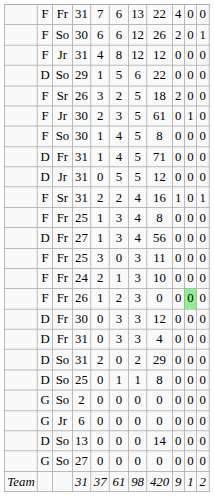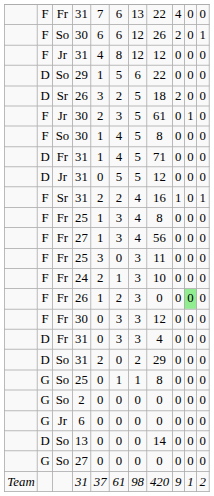 <table class="wikitable sortable" style="text-align:center">
 <tr>
 </tr>
 <tr>
 <td align=left></td>
 <td>F</td>
 <td>Fr</td>
 <td>31</td>
 <td>7</td>
 <td>6</td>
 <td>13</td>
 <td>22</td>
 <td>4</td>
 <td>0</td>
 <td>0</td>
 </tr>
 <tr>
 <td align=left></td>
 <td>F</td>
 <td>So</td>
 <td>30</td>
 <td>6</td>
 <td>6</td>
 <td>12</td>
 <td>26</td>
 <td>2</td>
 <td>0</td>
 <td>1</td>
 </tr>
 <tr>
 <td align=left></td>
 <td>F</td>
 <td>Jr</td>
 <td>31</td>
 <td>4</td>
 <td>8</td>
 <td>12</td>
 <td>12</td>
 <td>0</td>
 <td>0</td>
 <td>0</td>
 </tr>
 <tr>
 <td align=left></td>
 <td>D</td>
 <td>So</td>
 <td>29</td>
 <td>1</td>
 <td>5</td>
 <td>6</td>
 <td>22</td>
 <td>0</td>
 <td>0</td>
 <td>0</td>
 </tr>
 <tr>
 <td align=left></td>
-<td>F</td>
+<td>D</td>
 <td>Sr</td>
 <td>26</td>
 <td>3</td>
 <td>2</td>
 <td>5</td>
 <td>18</td>
 <td>2</td>
 <td>0</td>
 <td>0</td>
 </tr>
 <tr>
 <td align=left></td>
 <td>F</td>
 <td>Jr</td>
 <td>30</td>
 <td>2</td>
 <td>3</td>
 <td>5</td>
 <td>61</td>
 <td>0</td>
 <td>1</td>
 <td>0</td>
 </tr>
 <tr>
 <td align=left></td>
 <td>F</td>
 <td>So</td>
 <td>30</td>
 <td>1</td>
 <td>4</td>
 <td>5</td>
 <td>8</td>
 <td>0</td>
 <td>0</td>
 <td>0</td>
 </tr>
 <tr>
 <td align=left></td>
 <td>D</td>
 <td>Fr</td>
 <td>31</td>
 <td>1</td>
 <td>4</td>
 <td>5</td>
 <td>71</td>
 <td>0</td>
 <td>0</td>
 <td>0</td>
 </tr>
 <tr>
 <td align=left></td>
 <td>D</td>
 <td>Jr</td>
 <td>31</td>
 <td>0</td>
 <td>5</td>
 <td>5</td>
 <td>12</td>
 <td>0</td>
 <td>0</td>
 <td>0</td>
 </tr>
 <tr>
 <td align=left></td>
 <td>F</td>
 <td>Sr</td>
 <td>31</td>
 <td>2</td>
 <td>2</td>
 <td>4</td>
 <td>16</td>
 <td>1</td>
 <td>0</td>
 <td>1</td>
 </tr>
 <tr>
 <td align=left></td>
 <td>F</td>
 <td>Fr</td>
 <td>25</td>
 <td>1</td>
 <td>3</td>
 <td>4</td>
 <td>8</td>
 <td>0</td>
 <td>0</td>
 <td>0</td>
 </tr>
 <tr>
 <td align=left></td>
-<td>D</td>
+<td>F</td>
 <td>Fr</td>
 <td>27</td>
 <td>1</td>
 <td>3</td>
 <td>4</td>
 <td>56</td>
 <td>0</td>
 <td>0</td>
 <td>0</td>
 </tr>
 <tr>
 <td align=left></td>
 <td>F</td>
 <td>Fr</td>
 <td>25</td>
 <td>3</td>
 <td>0</td>
 <td>3</td>
 <td>11</td>
 <td>0</td>
 <td>0</td>
 <td>0</td>
 </tr>
 <tr>
 <td align=left></td>
 <td>F</td>
 <td>Fr</td>
 <td>24</td>
 <td>2</td>
 <td>1</td>
 <td>3</td>
 <td>10</td>
 <td>0</td>
 <td>0</td>
 <td>0</td>
 </tr>
 <tr>
 <td align=left></td>
 <td>F</td>
 <td>Fr</td>
 <td>26</td>
 <td>1</td>
 <td>2</td>
 <td>3</td>
 <td>0</td>
 <td>0</td>
 <td style="background: lightgreen;">0</td>
 <td>0</td>
 </tr>
 <tr>
 <td align=left></td>
-<td>D</td>
+<td>F</td>
 <td>Fr</td>
 <td>30</td>
 <td>0</td>
 <td>3</td>
 <td>3</td>
 <td>12</td>
 <td>0</td>
 <td>0</td>
 <td>0</td>
 </tr>
 <tr>
 <td align=left></td>
 <td>D</td>
 <td>Fr</td>
 <td>31</td>
 <td>0</td>
 <td>3</td>
 <td>3</td>
 <td>4</td>
 <td>0</td>
 <td>0</td>
 <td>0</td>
 </tr>
 <tr>
 <td align=left></td>
 <td>D</td>
 <td>So</td>
 <td>31</td>
 <td>2</td>
 <td>0</td>
 <td>2</td>
 <td>29</td>
 <td>0</td>
 <td>0</td>
 <td>0</td>
 </tr>
 <tr>
 <td align=left></td>
-<td>D</td>
+<td>G</td>
 <td>So</td>
 <td>25</td>
 <td>0</td>
 <td>1</td>
 <td>1</td>
 <td>8</td>
 <td>0</td>
 <td>0</td>
 <td>0</td>
 </tr>
 <tr>
 <td align=left></td>
 <td>G</td>
 <td>So</td>
 <td>2</td>
 <td>0</td>
 <td>0</td>
 <td>0</td>
 <td>0</td>
 <td>0</td>
 <td>0</td>
 <td>0</td>
 </tr>
 <tr>
 <td align=left></td>
 <td>G</td>
 <td>Jr</td>
 <td>6</td>
 <td>0</td>
 <td>0</td>
 <td>0</td>
 <td>0</td>
 <td>0</td>
 <td>0</td>
 <td>0</td>
 </tr>
 <tr>
 <td align=left></td>
 <td>D</td>
 <td>So</td>
 <td>13</td>
 <td>0</td>
 <td>0</td>
 <td>0</td>
 <td>14</td>
 <td>0</td>
 <td>0</td>
 <td>0</td>
 </tr>
 <tr>
 <td align=left></td>
 <td>G</td>
 <td>So</td>
 <td>27</td>
 <td>0</td>
 <td>0</td>
 <td>0</td>
 <td>0</td>
 <td>0</td>
 <td>0</td>
 <td>0</td>
 </tr>
 <tr class="sortbottom">
 <td align=left><em>Team</em></td>
 <td></td>
 <td></td>
 <td><em>31</em></td>
 <td><em>37</em></td>
 <td><em>61</em></td>
 <td><em>98</em></td>
 <td><em>420</em></td>
 <td><em>9</em></td>
 <td><em>1</em></td>
 <td><em>2</em></td>
 </tr>
 </table>
